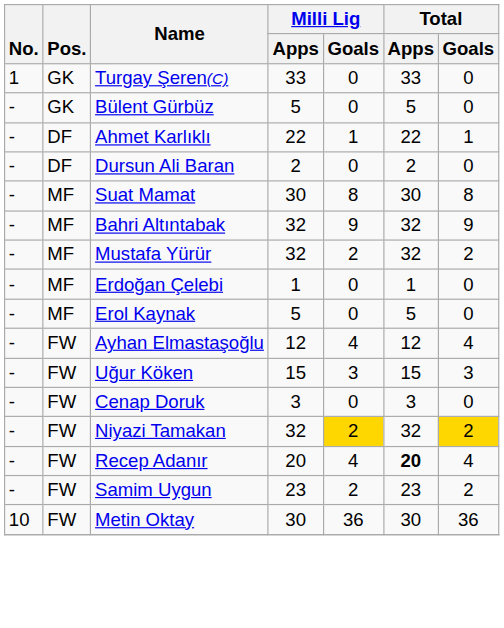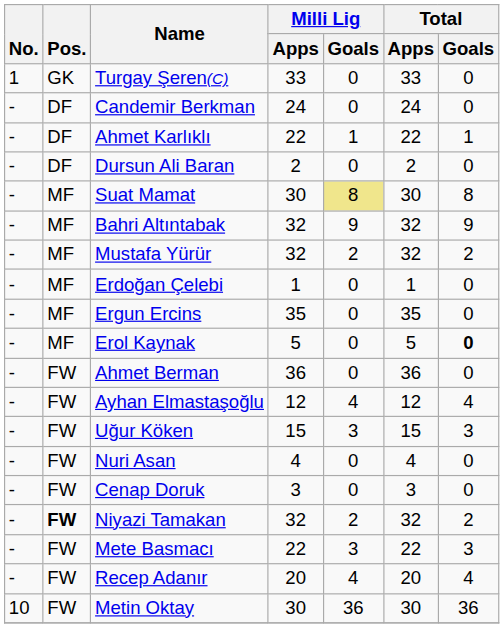 <table class="wikitable" style="text-align:center">
 <tr>
 <th rowspan="2" valign="bottom">No.</th>
 <th rowspan="2" valign="bottom">Pos.</th>
 <th rowspan="2">Name</th>
 <th colspan="2" width="85"><a href='#'>Milli Lig</a></th>
 <th colspan="2" width="85">Total</th>
 </tr>
 <tr>
 <th>Apps</th>
 <th>Goals</th>
 <th>Apps</th>
 <th>Goals</th>
 </tr>
 <tr>
 <td align="left">1</td>
 <td align="left">GK</td>
 <td align="left"> <a href='#'>Turgay Şeren</a><small><em><a href='#'>(C)</a></em></small></td>
 <td>33</td>
 <td>0</td>
 <td>33</td>
 <td>0</td>
 </tr>
 <tr>
 <td align="left">-</td>
-<td align="left">GK</td>
-<td align="left"> <a href='#'>Bülent Gürbüz</a></td>
-<td>5</td>
+<td align="left">DF</td>
+<td align="left"> <a href='#'>Candemir Berkman</a></td>
+<td>24</td>
 <td>0</td>
-<td>5</td>
+<td>24</td>
 <td>0</td>
 </tr>
 <tr>
 <td align="left">-</td>
 <td align="left">DF</td>
 <td align="left"> <a href='#'>Ahmet Karlıklı</a></td>
 <td>22</td>
 <td>1</td>
 <td>22</td>
 <td>1</td>
 </tr>
 <tr>
 <td align="left">-</td>
 <td align="left">DF</td>
 <td align="left"> <a href='#'>Dursun Ali Baran</a></td>
 <td>2</td>
 <td>0</td>
 <td>2</td>
 <td>0</td>
 </tr>
 <tr>
 <td align="left">-</td>
 <td align="left">MF</td>
 <td align="left"> <a href='#'>Suat Mamat</a></td>
 <td>30</td>
-<td>8</td>
+<td style="background: khaki;">8</td>
 <td>30</td>
 <td>8</td>
 </tr>
 <tr>
 <td align="left">-</td>
 <td align="left">MF</td>
 <td align="left"> <a href='#'>Bahri Altıntabak</a></td>
 <td>32</td>
 <td>9</td>
 <td>32</td>
 <td>9</td>
 </tr>
 <tr>
 <td align="left">-</td>
 <td align="left">MF</td>
 <td align="left"> <a href='#'>Mustafa Yürür</a></td>
 <td>32</td>
 <td>2</td>
 <td>32</td>
 <td>2</td>
 </tr>
 <tr>
 <td align="left">-</td>
 <td align="left">MF</td>
 <td align="left"> <a href='#'>Erdoğan Çelebi</a></td>
 <td>1</td>
 <td>0</td>
 <td>1</td>
 <td>0</td>
 </tr>
 <tr>
 <td align="left">-</td>
 <td align="left">MF</td>
+<td align="left"> <a href='#'>Ergun Ercins</a></td>
+<td>35</td>
+<td>0</td>
+<td>35</td>
+<td>0</td>
+</tr>
+<tr>
+<td align="left">-</td>
+<td align="left">MF</td>
 <td align="left"> <a href='#'>Erol Kaynak</a></td>
 <td>5</td>
 <td>0</td>
 <td>5</td>
+<td><strong>0</strong></td>
+</tr>
+<tr>
+<td align="left">-</td>
+<td align="left">FW</td>
+<td align="left"> <a href='#'>Ahmet Berman</a></td>
+<td>36</td>
+<td>0</td>
+<td>36</td>
 <td>0</td>
 </tr>
 <tr>
 <td align="left">-</td>
 <td align="left">FW</td>
 <td align="left"> <a href='#'>Ayhan Elmastaşoğlu</a></td>
 <td>12</td>
 <td>4</td>
 <td>12</td>
 <td>4</td>
 </tr>
 <tr>
 <td align="left">-</td>
 <td align="left">FW</td>
 <td align="left"> <a href='#'>Uğur Köken</a></td>
 <td>15</td>
 <td>3</td>
 <td>15</td>
 <td>3</td>
 </tr>
 <tr>
 <td align="left">-</td>
 <td align="left">FW</td>
+<td align="left"> <a href='#'>Nuri Asan</a></td>
+<td>4</td>
+<td>0</td>
+<td>4</td>
+<td>0</td>
+</tr>
+<tr>
+<td align="left">-</td>
+<td align="left">FW</td>
 <td align="left"> <a href='#'>Cenap Doruk</a></td>
 <td>3</td>
 <td>0</td>
 <td>3</td>
 <td>0</td>
 </tr>
 <tr>
 <td align="left">-</td>
-<td align="left">FW</td>
+<td align="left"><strong>FW</strong></td>
 <td align="left"> <a href='#'>Niyazi Tamakan</a></td>
 <td>32</td>
-<td style="background: gold;">2</td>
+<td>2</td>
 <td>32</td>
-<td style="background: gold;">2</td>
+<td>2</td>
+</tr>
+<tr>
+<td align="left">-</td>
+<td align="left">FW</td>
+<td align="left"> <a href='#'>Mete Basmacı</a></td>
+<td>22</td>
+<td>3</td>
+<td>22</td>
+<td>3</td>
 </tr>
 <tr>
 <td align="left">-</td>
 <td align="left">FW</td>
 <td align="left"> <a href='#'>Recep Adanır</a></td>
 <td>20</td>
 <td>4</td>
-<td><strong>20</strong></td>
+<td>20</td>
 <td>4</td>
-</tr>
-<tr>
-<td align="left">-</td>
-<td align="left">FW</td>
-<td align="left"> <a href='#'>Samim Uygun</a></td>
-<td>23</td>
-<td>2</td>
-<td>23</td>
-<td>2</td>
 </tr>
 <tr>
 <td align="left">10</td>
 <td align="left">FW</td>
 <td align="left"> <a href='#'>Metin Oktay</a></td>
 <td>30</td>
 <td>36</td>
 <td>30</td>
 <td>36</td>
 </tr>
 <tr>
 </tr>
 </table>
